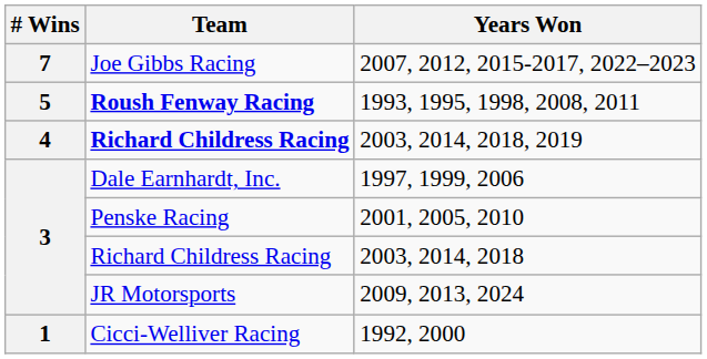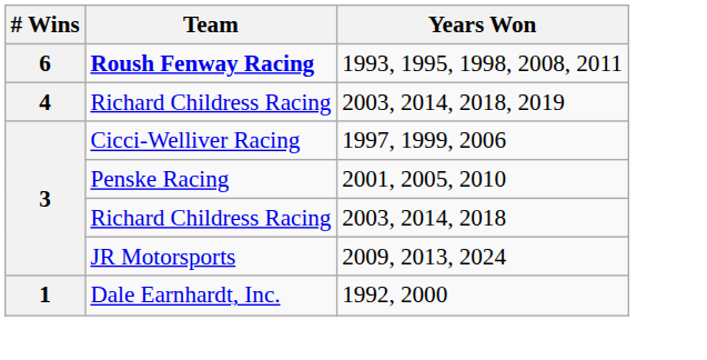 <table class="wikitable" style="font-size: 95%;">
 <tr>
 <th># Wins</th>
 <th>Team</th>
 <th>Years Won</th>
 </tr>
 <tr>
-<th>7</th>
-<td><a href='#'>Joe Gibbs Racing</a></td>
-<td>2007, 2012, 2015-2017, 2022–2023</td>
-</tr>
-<tr>
-<th>5</th>
+<th>6</th>
 <td><strong><a href='#'>Roush Fenway Racing</a></strong></td>
 <td>1993, 1995, 1998, 2008, 2011</td>
 </tr>
 <tr>
 <th rowspan="1">4</th>
-<td><strong><a href='#'>Richard Childress Racing</a></strong></td>
+<td><a href='#'>Richard Childress Racing</a></td>
 <td>2003, 2014, 2018, 2019</td>
 </tr>
 <tr>
 <th rowspan="4">3</th>
-<td><a href='#'>Dale Earnhardt, Inc.</a></td>
+<td><a href='#'>Cicci-Welliver Racing</a></td>
 <td>1997, 1999, 2006</td>
 </tr>
 <tr>
 <td><a href='#'>Penske Racing</a></td>
 <td>2001, 2005, 2010</td>
 </tr>
 <tr>
 <td><a href='#'>Richard Childress Racing</a></td>
 <td>2003, 2014, 2018</td>
 </tr>
 <tr>
 <td><a href='#'>JR Motorsports</a></td>
 <td>2009, 2013, 2024</td>
 </tr>
 <tr>
 <th>1</th>
-<td><a href='#'>Cicci-Welliver Racing</a></td>
+<td><a href='#'>Dale Earnhardt, Inc.</a></td>
 <td>1992, 2000</td>
 </tr>
 </table>
